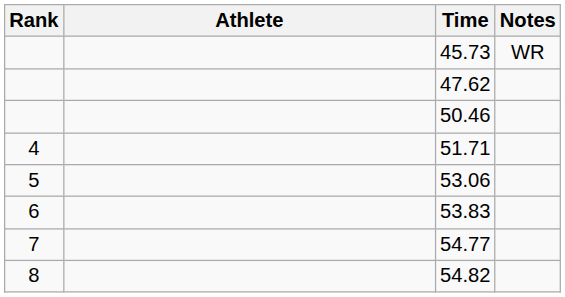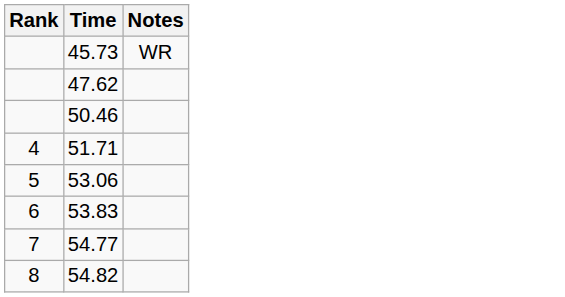 <table class="wikitable" style="text-align:center">
 <tr>
 <th>Rank</th>
-<th Style="width:18em">Athlete</th>
 <th>Time</th>
 <th>Notes</th>
 </tr>
 <tr>
 <td></td>
-<td style="text-align:left"></td>
 <td>45.73</td>
 <td>WR</td>
 </tr>
 <tr>
 <td></td>
-<td style="text-align:left"></td>
 <td>47.62</td>
 <td></td>
 </tr>
 <tr>
 <td></td>
-<td style="text-align:left"></td>
 <td>50.46</td>
 <td></td>
 </tr>
 <tr>
 <td>4</td>
-<td style="text-align:left"></td>
 <td>51.71</td>
 <td></td>
 </tr>
 <tr>
 <td>5</td>
-<td style="text-align:left"></td>
 <td>53.06</td>
 <td></td>
 </tr>
 <tr>
 <td>6</td>
-<td style="text-align:left"></td>
 <td>53.83</td>
 <td></td>
 </tr>
 <tr>
 <td>7</td>
-<td style="text-align:left"></td>
 <td>54.77</td>
 <td></td>
 </tr>
 <tr>
 <td>8</td>
-<td style="text-align:left"></td>
 <td>54.82</td>
 <td></td>
 </tr>
 </table>
